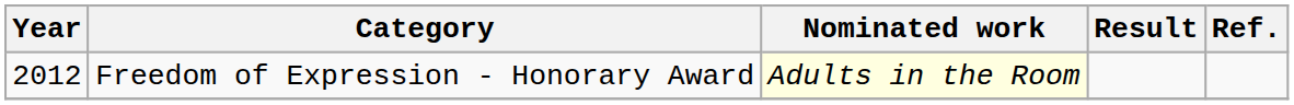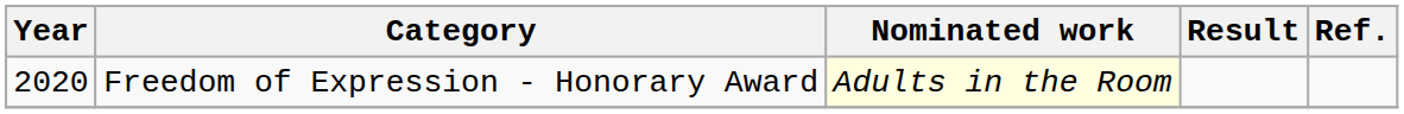 <table class="wikitable sortable">
 <tr>
 <th>Year</th>
 <th>Category</th>
 <th>Nominated work</th>
 <th>Result</th>
 <th>Ref.</th>
 </tr>
 <tr>
-<td>2012</td>
+<td>2020</td>
 <td>Freedom of Expression - Honorary Award</td>
 <td style="background: lightyellow;"><em>Adults in the Room</em></td>
 <td></td>
 <td></td>
 </tr>
 <tr>
 </tr>
 </table>
